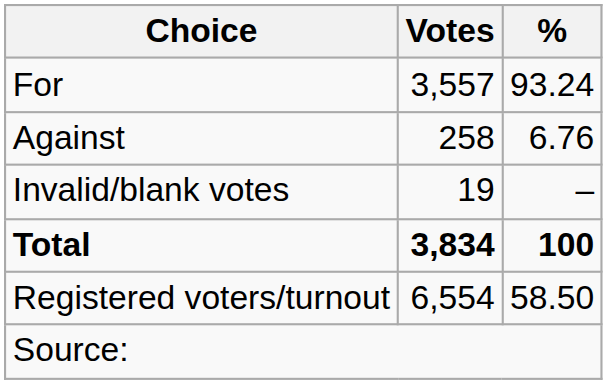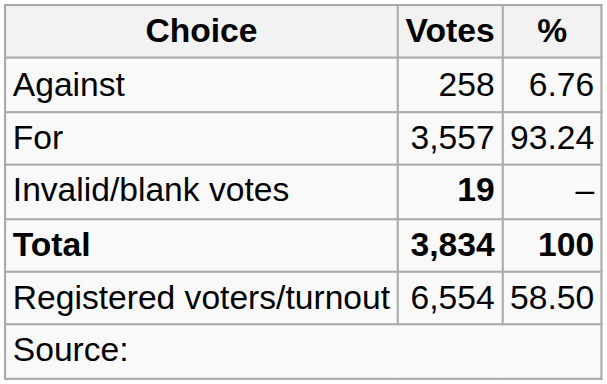 <table class=wikitable style=text-align:right>
 <tr>
 <th>Choice</th>
 <th>Votes</th>
 <th>%</th>
 </tr>
 <tr>
+<td align=left>Against</td>
+<td>258</td>
+<td>6.76</td>
+</tr>
+<tr>
 <td align=left>For</td>
 <td>3,557</td>
 <td>93.24</td>
 </tr>
 <tr>
-<td align=left>Against</td>
-<td>258</td>
-<td>6.76</td>
-</tr>
-<tr>
 <td align=left>Invalid/blank votes</td>
-<td>19</td>
+<td><strong>19</strong></td>
 <td>–</td>
 </tr>
 <tr>
 <td align=left><strong>Total</strong></td>
 <td><strong>3,834</strong></td>
 <td><strong>100</strong></td>
 </tr>
 <tr>
 <td align=left>Registered voters/turnout</td>
 <td>6,554</td>
 <td>58.50</td>
 </tr>
 <tr>
 <td align=left colspan=3>Source: </td>
 </tr>
 </table>
